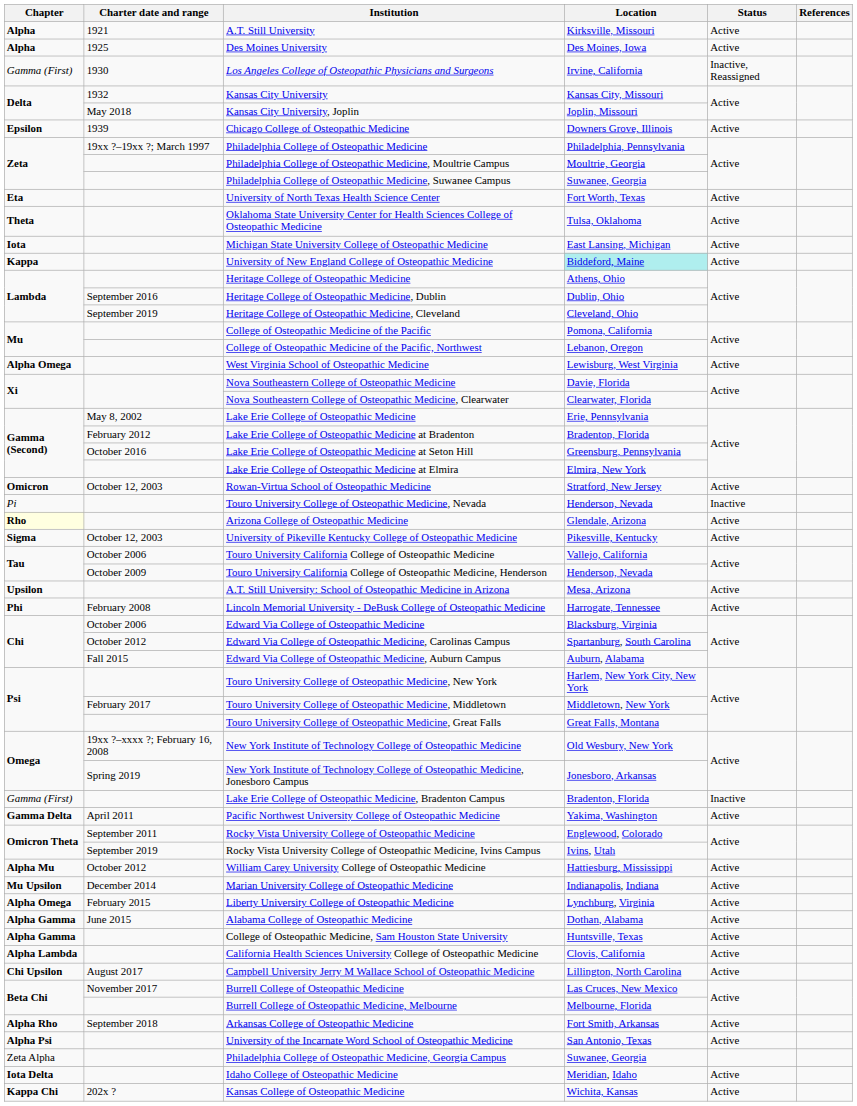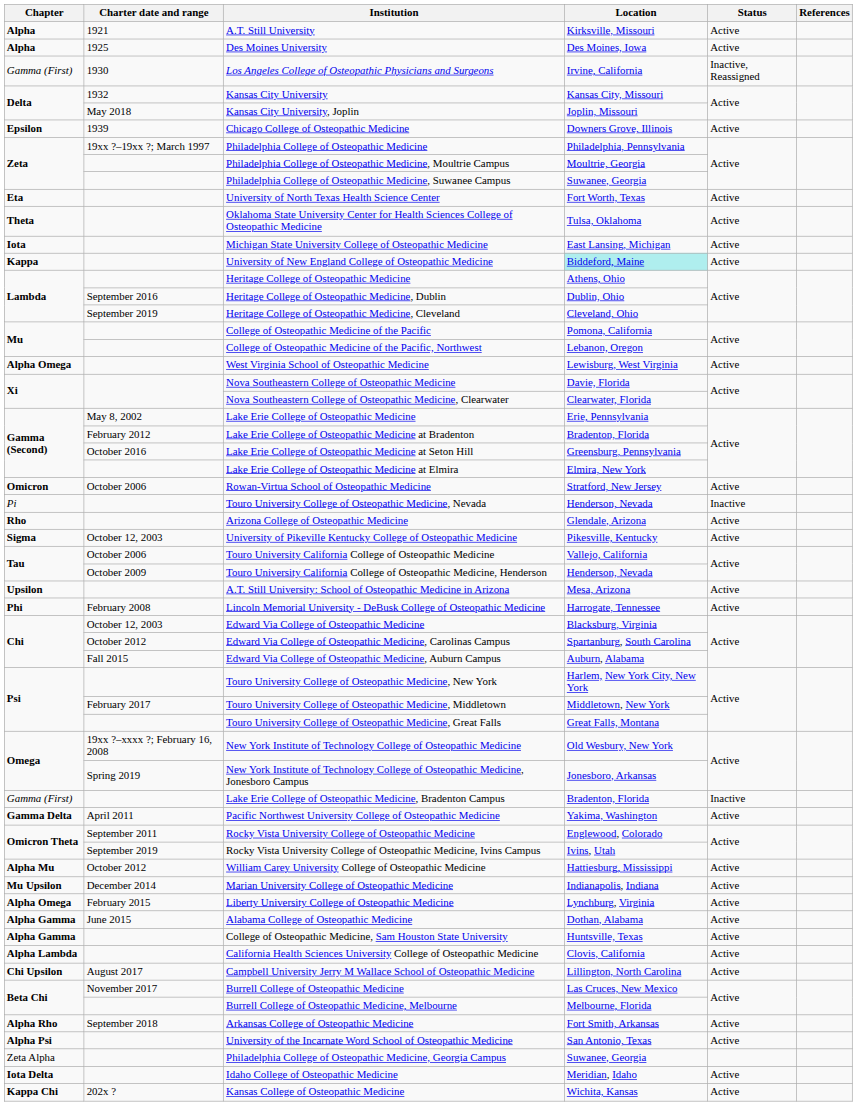 <table class="wikitable sortable">
 <tr>
 <th>Chapter</th>
 <th>Charter date and range</th>
 <th>Institution</th>
 <th>Location</th>
 <th>Status</th>
 <th>References</th>
 </tr>
 <tr>
 <td><strong>Alpha</strong></td>
 <td>1921</td>
 <td><a href='#'>A.T. Still University</a></td>
 <td><a href='#'>Kirksville, Missouri</a></td>
 <td>Active</td>
 <td></td>
 </tr>
 <tr>
 <td><strong>Alpha</strong></td>
 <td>1925</td>
 <td><a href='#'>Des Moines University</a></td>
 <td><a href='#'>Des Moines, Iowa</a></td>
 <td>Active</td>
 <td></td>
 </tr>
 <tr>
 <td><em>Gamma (First)</em></td>
 <td>1930</td>
 <td><em><a href='#'>Los Angeles College of Osteopathic Physicians and Surgeons</a></em></td>
 <td><a href='#'>Irvine, California</a></td>
 <td>Inactive, Reassigned</td>
 <td></td>
 </tr>
 <tr>
 <td rowspan="2"><strong>Delta</strong></td>
 <td>1932</td>
 <td><a href='#'>Kansas City University</a></td>
 <td><a href='#'>Kansas City, Missouri</a></td>
 <td rowspan="2">Active</td>
 <td rowspan="2"></td>
 </tr>
 <tr>
 <td>May 2018</td>
 <td><a href='#'>Kansas City University</a>, Joplin</td>
 <td><a href='#'>Joplin, Missouri</a></td>
 </tr>
 <tr>
 <td><strong>Epsilon</strong></td>
 <td>1939</td>
 <td><a href='#'>Chicago College of Osteopathic Medicine</a></td>
 <td><a href='#'>Downers Grove, Illinois</a></td>
 <td>Active</td>
 <td></td>
 </tr>
 <tr>
 <td rowspan="3"><strong>Zeta</strong></td>
 <td>19xx ?–19xx ?; March 1997</td>
 <td><a href='#'>Philadelphia College of Osteopathic Medicine</a></td>
 <td><a href='#'>Philadelphia, Pennsylvania</a></td>
 <td rowspan="3">Active</td>
 <td rowspan="3"></td>
 </tr>
 <tr>
 <td></td>
 <td><a href='#'>Philadelphia College of Osteopathic Medicine</a>, Moultrie Campus</td>
 <td><a href='#'>Moultrie, Georgia</a></td>
 </tr>
 <tr>
 <td></td>
 <td><a href='#'>Philadelphia College of Osteopathic Medicine</a>, Suwanee Campus</td>
 <td><a href='#'>Suwanee, Georgia</a></td>
 </tr>
 <tr>
 <td><strong>Eta</strong></td>
 <td></td>
 <td><a href='#'>University of North Texas Health Science Center</a></td>
 <td><a href='#'>Fort Worth, Texas</a></td>
 <td>Active</td>
 <td></td>
 </tr>
 <tr>
 <td><strong>Theta</strong></td>
 <td></td>
 <td><a href='#'>Oklahoma State University Center for Health Sciences College of Osteopathic Medicine</a></td>
 <td><a href='#'>Tulsa, Oklahoma</a></td>
 <td>Active</td>
 <td></td>
 </tr>
 <tr>
 <td><strong>Iota</strong></td>
 <td></td>
 <td><a href='#'>Michigan State University College of Osteopathic Medicine</a></td>
 <td><a href='#'>East Lansing, Michigan</a></td>
 <td>Active</td>
 <td></td>
 </tr>
 <tr>
 <td><strong>Kappa</strong></td>
 <td></td>
 <td><a href='#'>University of New England College of Osteopathic Medicine</a></td>
 <td style="background: paleturquoise;"><a href='#'>Biddeford, Maine</a></td>
 <td>Active</td>
 <td></td>
 </tr>
 <tr>
 <td rowspan="3"><strong>Lambda</strong></td>
 <td></td>
 <td><a href='#'>Heritage College of Osteopathic Medicine</a></td>
 <td><a href='#'>Athens, Ohio</a></td>
 <td rowspan="3">Active</td>
 <td rowspan="3"></td>
 </tr>
 <tr>
 <td>September 2016</td>
 <td><a href='#'>Heritage College of Osteopathic Medicine</a>, Dublin</td>
 <td><a href='#'>Dublin, Ohio</a></td>
 </tr>
 <tr>
 <td>September 2019</td>
 <td><a href='#'>Heritage College of Osteopathic Medicine</a>, Cleveland</td>
 <td><a href='#'>Cleveland, Ohio</a></td>
 </tr>
 <tr>
 <td rowspan="2"><strong>Mu</strong></td>
 <td></td>
 <td><a href='#'>College of Osteopathic Medicine of the Pacific</a></td>
 <td><a href='#'>Pomona, California</a></td>
 <td rowspan="2">Active</td>
 <td rowspan="2"></td>
 </tr>
 <tr>
 <td></td>
 <td><a href='#'>College of Osteopathic Medicine of the Pacific, Northwest</a></td>
 <td><a href='#'>Lebanon, Oregon</a></td>
 </tr>
 <tr>
 <td><strong>Alpha Omega</strong></td>
 <td></td>
 <td><a href='#'>West Virginia School of Osteopathic Medicine</a></td>
 <td><a href='#'>Lewisburg, West Virginia</a></td>
 <td>Active</td>
 <td></td>
 </tr>
 <tr>
 <td rowspan="2"><strong>Xi</strong></td>
 <td rowspan="2"></td>
 <td><a href='#'>Nova Southeastern College of Osteopathic Medicine</a></td>
 <td><a href='#'>Davie, Florida</a></td>
 <td rowspan="2">Active</td>
 <td rowspan="2"></td>
 </tr>
 <tr>
 <td><a href='#'>Nova Southeastern College of Osteopathic Medicine</a>, Clearwater</td>
 <td><a href='#'>Clearwater, Florida</a></td>
 </tr>
 <tr>
 <td rowspan="4"><strong>Gamma (Second)</strong></td>
 <td>May 8, 2002</td>
 <td><a href='#'>Lake Erie College of Osteopathic Medicine</a></td>
 <td><a href='#'>Erie, Pennsylvania</a></td>
 <td rowspan="4">Active</td>
 <td rowspan="4"></td>
 </tr>
 <tr>
 <td>February 2012</td>
 <td><a href='#'>Lake Erie College of Osteopathic Medicine</a> at Bradenton</td>
 <td><a href='#'>Bradenton, Florida</a></td>
 </tr>
 <tr>
 <td>October 2016</td>
 <td><a href='#'>Lake Erie College of Osteopathic Medicine</a> at Seton Hill</td>
 <td><a href='#'>Greensburg, Pennsylvania</a></td>
 </tr>
 <tr>
 <td></td>
 <td><a href='#'>Lake Erie College of Osteopathic Medicine</a> at Elmira</td>
 <td><a href='#'>Elmira, New York</a></td>
 </tr>
 <tr>
 <td><strong>Omicron</strong></td>
-<td>October 12, 2003</td>
+<td>October 2006</td>
 <td><a href='#'>Rowan-Virtua School of Osteopathic Medicine</a></td>
 <td><a href='#'>Stratford, New Jersey</a></td>
 <td>Active</td>
 <td></td>
 </tr>
 <tr>
 <td><em>Pi</em></td>
 <td></td>
 <td><a href='#'>Touro University College of Osteopathic Medicine</a>, Nevada</td>
 <td><a href='#'>Henderson, Nevada</a></td>
 <td>Inactive</td>
 <td></td>
 </tr>
 <tr>
-<td style="background: lightyellow;"><strong>Rho</strong></td>
+<td><strong>Rho</strong></td>
 <td></td>
 <td><a href='#'>Arizona College of Osteopathic Medicine</a></td>
 <td><a href='#'>Glendale, Arizona</a></td>
 <td>Active</td>
 <td></td>
 </tr>
 <tr>
 <td><strong>Sigma</strong></td>
 <td>October 12, 2003</td>
 <td><a href='#'>University of Pikeville Kentucky College of Osteopathic Medicine</a></td>
 <td><a href='#'>Pikesville, Kentucky</a></td>
 <td>Active</td>
 <td></td>
 </tr>
 <tr>
 <td rowspan="2"><strong>Tau</strong></td>
 <td>October 2006</td>
 <td><a href='#'>Touro University California</a> College of Osteopathic Medicine</td>
 <td><a href='#'>Vallejo, California</a></td>
 <td rowspan="2">Active</td>
 <td rowspan="2"></td>
 </tr>
 <tr>
 <td>October 2009</td>
 <td><a href='#'>Touro University California</a> College of Osteopathic Medicine, Henderson</td>
 <td><a href='#'>Henderson, Nevada</a></td>
 </tr>
 <tr>
 <td><strong>Upsilon</strong></td>
 <td></td>
 <td><a href='#'>A.T. Still University: School of Osteopathic Medicine in Arizona</a></td>
 <td><a href='#'>Mesa, Arizona</a></td>
 <td>Active</td>
 <td></td>
 </tr>
 <tr>
 <td><strong>Phi</strong></td>
 <td>February 2008</td>
 <td><a href='#'>Lincoln Memorial University - DeBusk College of Osteopathic Medicine</a></td>
 <td><a href='#'>Harrogate, Tennessee</a></td>
 <td>Active</td>
 <td></td>
 </tr>
 <tr>
 <td rowspan="3"><strong>Chi</strong></td>
-<td>October 2006</td>
+<td>October 12, 2003</td>
 <td><a href='#'>Edward Via College of Osteopathic Medicine</a></td>
 <td><a href='#'>Blacksburg, Virginia</a></td>
 <td rowspan="3">Active</td>
 <td rowspan="3"></td>
 </tr>
 <tr>
 <td>October 2012</td>
 <td><a href='#'>Edward Via College of Osteopathic Medicine</a>, Carolinas Campus</td>
 <td><a href='#'>Spartanburg</a>, <a href='#'>South Carolina</a></td>
 </tr>
 <tr>
 <td>Fall 2015</td>
 <td><a href='#'>Edward Via College of Osteopathic Medicine</a>, Auburn Campus</td>
 <td><a href='#'>Auburn</a>, <a href='#'>Alabama</a></td>
 </tr>
 <tr>
 <td rowspan="3"><strong>Psi</strong></td>
 <td></td>
 <td><a href='#'>Touro University College of Osteopathic Medicine</a>, New York</td>
 <td><a href='#'>Harlem,</a> <a href='#'>New York City, New York</a></td>
 <td rowspan="3">Active</td>
 <td rowspan="3"></td>
 </tr>
 <tr>
 <td>February 2017</td>
 <td><a href='#'>Touro University College of Osteopathic Medicine</a>, Middletown</td>
 <td><a href='#'>Middletown</a>, <a href='#'>New York</a></td>
 </tr>
 <tr>
 <td></td>
 <td><a href='#'>Touro University College of Osteopathic Medicine</a>, Great Falls</td>
 <td><a href='#'>Great Falls, Montana</a></td>
 </tr>
 <tr>
 <td rowspan="2"><strong>Omega</strong></td>
 <td>19xx ?–xxxx ?; February 16, 2008</td>
 <td><a href='#'>New York Institute of Technology College of Osteopathic Medicine</a></td>
 <td><a href='#'>Old Wesbury, New York</a></td>
 <td rowspan="2">Active</td>
 <td rowspan="2"></td>
 </tr>
 <tr>
 <td>Spring 2019</td>
 <td><a href='#'>New York Institute of Technology College of Osteopathic Medicine</a>, Jonesboro Campus</td>
 <td><a href='#'>Jonesboro, Arkansas</a></td>
 </tr>
 <tr>
 <td><em>Gamma (First)</em></td>
 <td></td>
 <td><a href='#'>Lake Erie College of Osteopathic Medicine</a>, Bradenton Campus</td>
 <td><a href='#'>Bradenton, Florida</a></td>
 <td>Inactive</td>
 <td></td>
 </tr>
 <tr>
 <td><strong>Gamma Delta</strong></td>
 <td>April 2011</td>
 <td><a href='#'>Pacific Northwest University College of Osteopathic Medicine</a></td>
 <td><a href='#'>Yakima, Washington</a></td>
 <td>Active</td>
 <td></td>
 </tr>
 <tr>
 <td rowspan="2"><strong>Omicron Theta</strong></td>
 <td>September 2011</td>
 <td><a href='#'>Rocky Vista University College of Osteopathic Medicine</a></td>
 <td><a href='#'>Englewood</a>, <a href='#'>Colorado</a></td>
 <td rowspan="2">Active</td>
 <td rowspan="2"></td>
 </tr>
 <tr>
 <td>September 2019</td>
 <td>Rocky Vista University College of Osteopathic Medicine, Ivins Campus</td>
 <td><a href='#'>Ivins</a>, <a href='#'>Utah</a></td>
 </tr>
 <tr>
 <td><strong>Alpha Mu</strong></td>
 <td>October 2012</td>
 <td><a href='#'>William Carey University</a> College of Osteopathic Medicine</td>
 <td><a href='#'>Hattiesburg, Mississippi</a></td>
 <td>Active</td>
 <td></td>
 </tr>
 <tr>
 <td><strong>Mu Upsilon</strong></td>
 <td>December 2014</td>
 <td><a href='#'>Marian University College of Osteopathic Medicine</a></td>
 <td><a href='#'>Indianapolis</a>, <a href='#'>Indiana</a></td>
 <td>Active</td>
 <td></td>
 </tr>
 <tr>
 <td><strong>Alpha Omega</strong></td>
 <td>February 2015</td>
 <td><a href='#'>Liberty University College of Osteopathic Medicine</a></td>
 <td><a href='#'>Lynchburg</a>, <a href='#'>Virginia</a></td>
 <td>Active</td>
 <td></td>
 </tr>
 <tr>
 <td><strong>Alpha Gamma</strong></td>
 <td>June 2015</td>
 <td><a href='#'>Alabama College of Osteopathic Medicine</a></td>
 <td><a href='#'>Dothan, Alabama</a></td>
 <td>Active</td>
 <td></td>
 </tr>
 <tr>
 <td><strong>Alpha Gamma</strong></td>
 <td></td>
 <td>College of Osteopathic Medicine, <a href='#'>Sam Houston State University</a></td>
 <td><a href='#'>Huntsville, Texas</a></td>
 <td>Active</td>
 <td></td>
 </tr>
 <tr>
 <td><strong>Alpha Lambda</strong></td>
 <td></td>
 <td><a href='#'>California Health Sciences University</a> College of Osteopathic Medicine</td>
 <td><a href='#'>Clovis, California</a></td>
 <td>Active</td>
 <td></td>
 </tr>
 <tr>
 <td><strong>Chi Upsilon</strong></td>
 <td>August 2017</td>
 <td><a href='#'>Campbell University Jerry M Wallace School of Osteopathic Medicine</a></td>
 <td><a href='#'>Lillington, North Carolina</a></td>
 <td>Active</td>
 <td></td>
 </tr>
 <tr>
 <td rowspan="2"><strong>Beta Chi</strong></td>
 <td>November 2017</td>
 <td><a href='#'>Burrell College of Osteopathic Medicine</a></td>
 <td><a href='#'>Las Cruces, New Mexico</a></td>
 <td rowspan="2">Active</td>
 <td rowspan="2"></td>
 </tr>
 <tr>
 <td></td>
 <td><a href='#'>Burrell College of Osteopathic Medicine, Melbourne</a></td>
 <td><a href='#'>Melbourne, Florida</a></td>
 </tr>
 <tr>
 <td><strong>Alpha Rho</strong></td>
 <td>September 2018</td>
 <td><a href='#'>Arkansas College of Osteopathic Medicine</a></td>
 <td><a href='#'>Fort Smith, Arkansas</a></td>
 <td>Active</td>
 <td></td>
 </tr>
 <tr>
 <td><strong>Alpha Psi</strong></td>
 <td></td>
 <td><a href='#'>University of the Incarnate Word School of Osteopathic Medicine</a></td>
 <td><a href='#'>San Antonio, Texas</a></td>
 <td>Active</td>
 <td></td>
 </tr>
 <tr>
 <td>Zeta Alpha</td>
 <td></td>
 <td><a href='#'>Philadelphia College of Osteopathic Medicine, Georgia Campus</a></td>
 <td><a href='#'>Suwanee, Georgia</a></td>
 <td></td>
 <td></td>
 </tr>
 <tr>
 <td><strong>Iota Delta</strong></td>
 <td></td>
 <td><a href='#'>Idaho College of Osteopathic Medicine</a></td>
 <td><a href='#'>Meridian</a>, <a href='#'>Idaho</a></td>
 <td>Active</td>
 <td></td>
 </tr>
 <tr>
 <td><strong>Kappa Chi</strong></td>
 <td>202x ?</td>
 <td><a href='#'>Kansas College of Osteopathic Medicine</a></td>
 <td><a href='#'>Wichita, Kansas</a></td>
 <td>Active</td>
 <td></td>
 </tr>
 </table>
